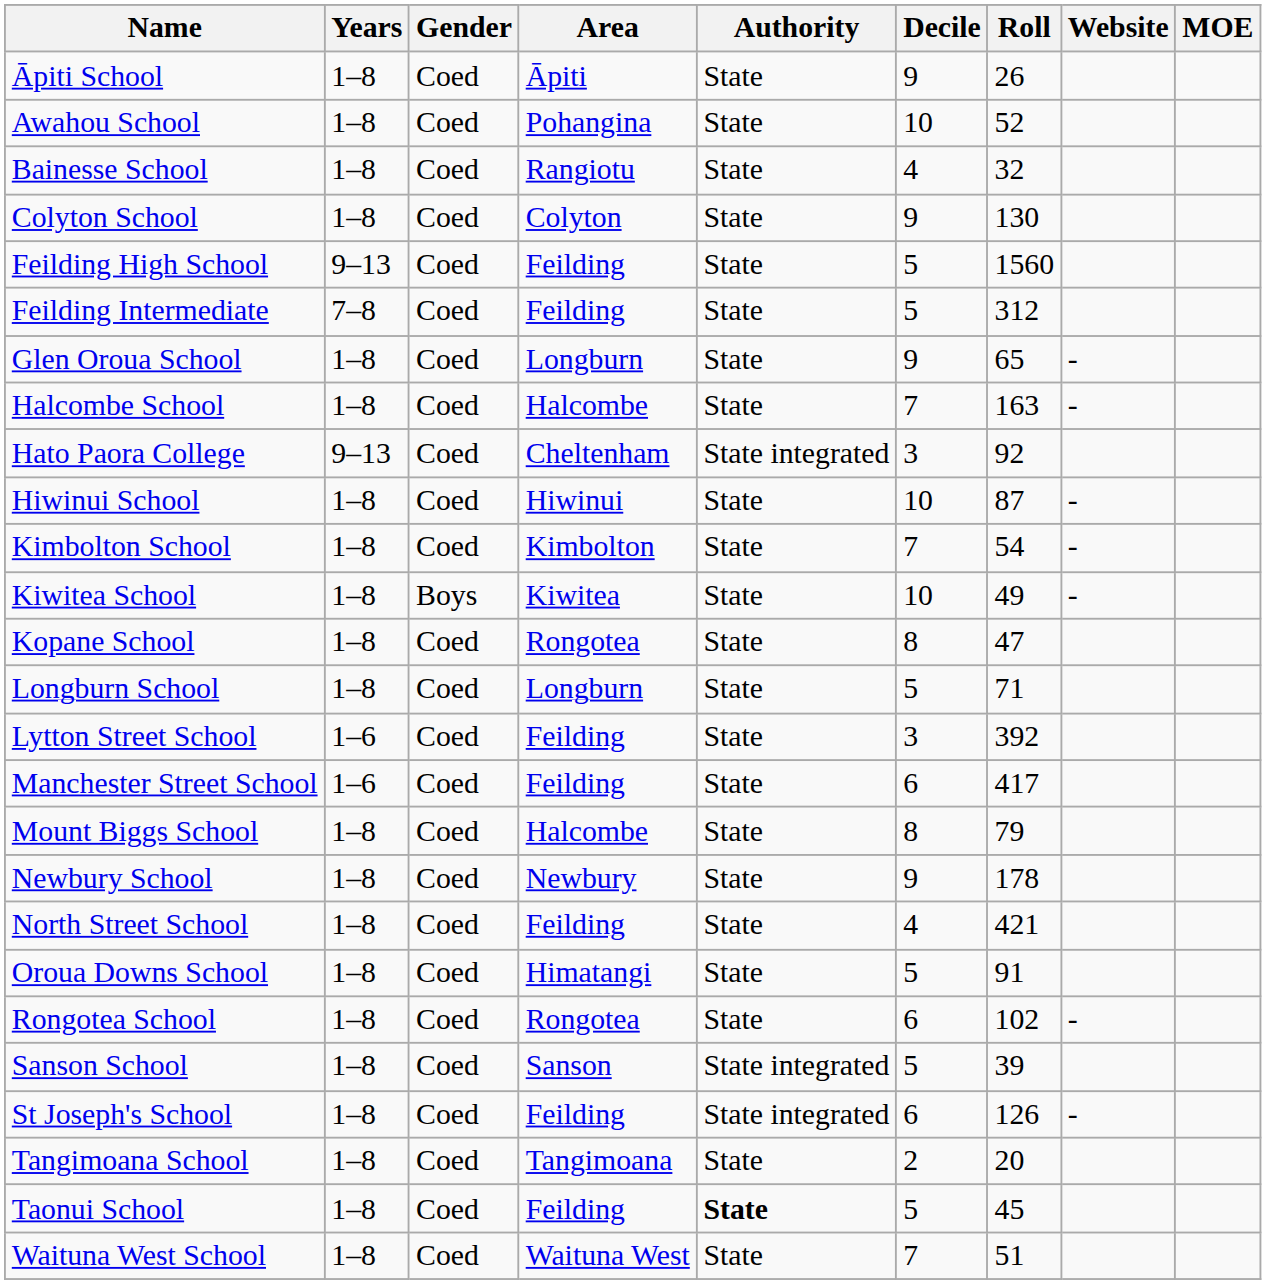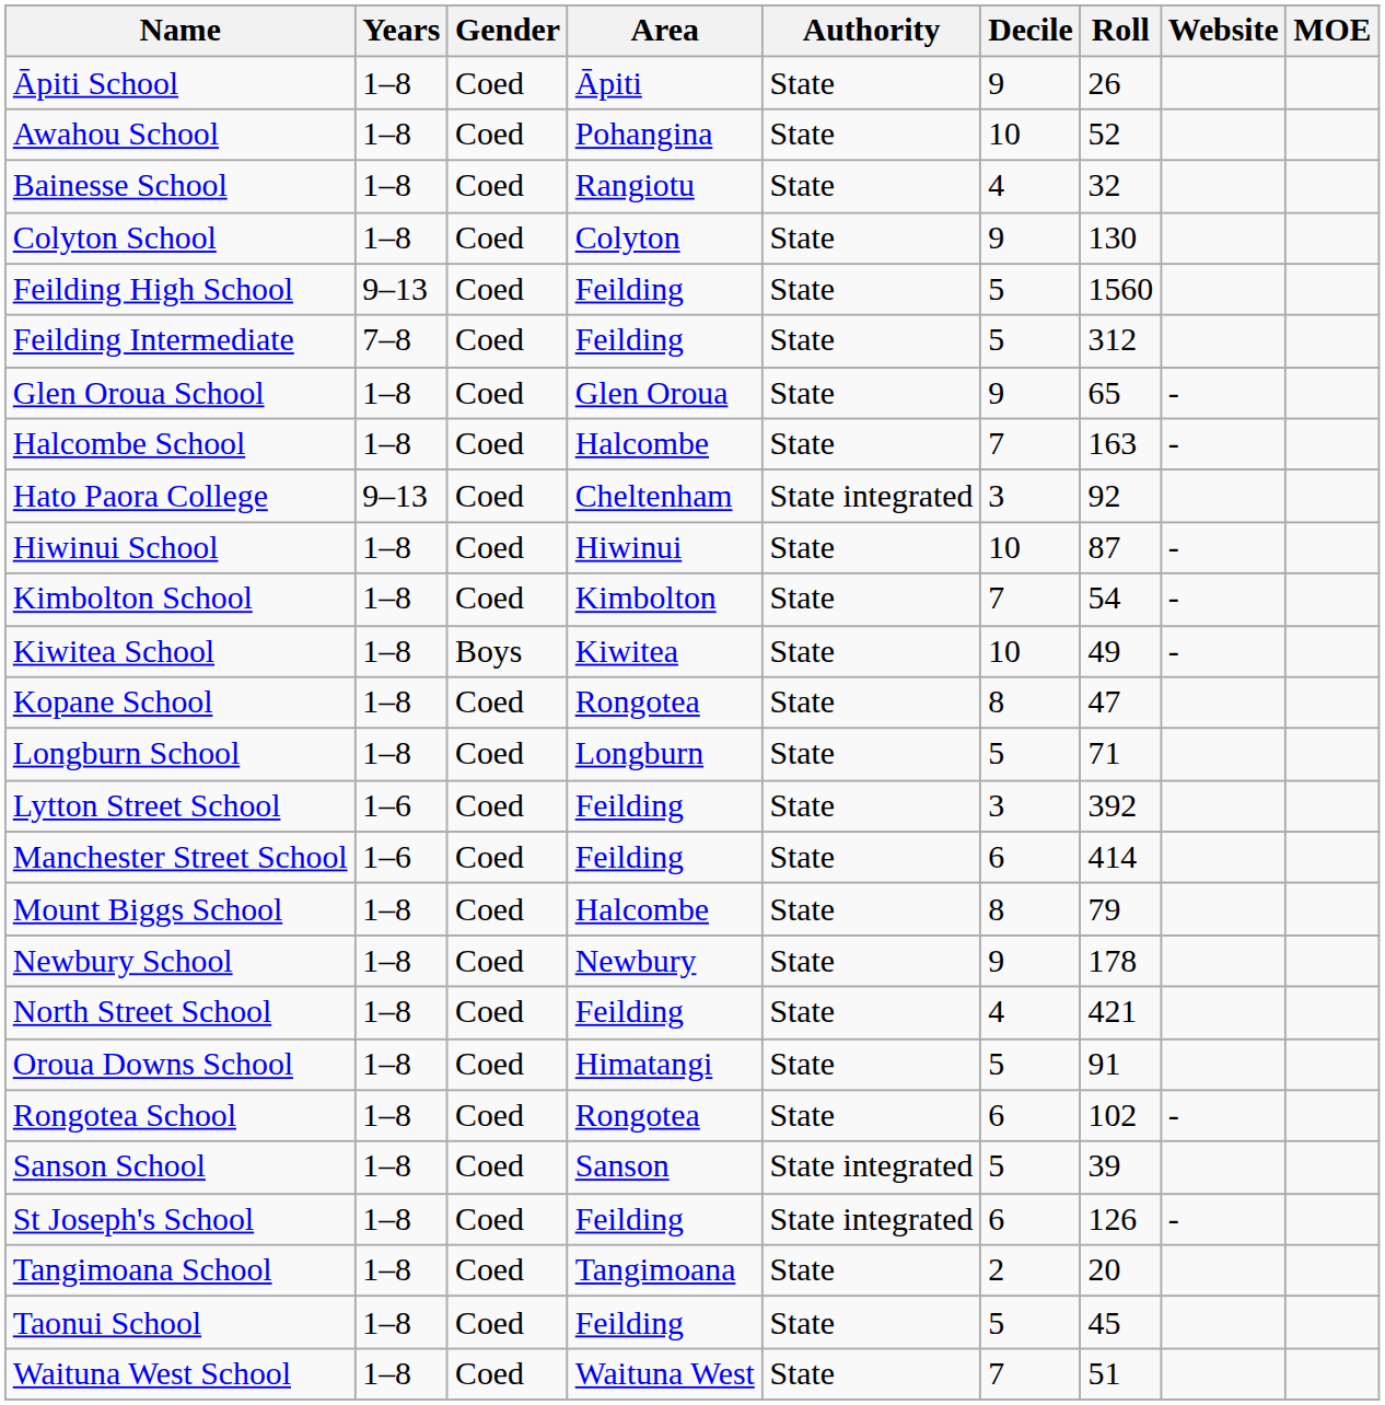 <table class="wikitable sortable">
 <tr>
 <th>Name</th>
 <th>Years</th>
 <th>Gender</th>
 <th>Area</th>
 <th>Authority</th>
 <th>Decile</th>
 <th>Roll</th>
 <th>Website</th>
 <th>MOE</th>
 </tr>
 <tr>
 <td><a href='#'>Āpiti School</a></td>
 <td>1–8</td>
 <td>Coed</td>
 <td><a href='#'>Āpiti</a></td>
 <td>State</td>
 <td>9</td>
 <td>26</td>
 <td></td>
 <td></td>
 </tr>
 <tr>
 <td><a href='#'>Awahou School</a></td>
 <td>1–8</td>
 <td>Coed</td>
 <td><a href='#'>Pohangina</a></td>
 <td>State</td>
 <td>10</td>
 <td>52</td>
 <td></td>
 <td></td>
 </tr>
 <tr>
 <td><a href='#'>Bainesse School</a></td>
 <td>1–8</td>
 <td>Coed</td>
 <td><a href='#'>Rangiotu</a></td>
 <td>State</td>
 <td>4</td>
 <td>32</td>
 <td></td>
 <td></td>
 </tr>
 <tr>
 <td><a href='#'>Colyton School</a></td>
 <td>1–8</td>
 <td>Coed</td>
 <td><a href='#'>Colyton</a></td>
 <td>State</td>
 <td>9</td>
 <td>130</td>
 <td></td>
 <td></td>
 </tr>
 <tr>
 <td><a href='#'>Feilding High School</a></td>
 <td>9–13</td>
 <td>Coed</td>
 <td><a href='#'>Feilding</a></td>
 <td>State</td>
 <td>5</td>
 <td>1560</td>
 <td></td>
 <td></td>
 </tr>
 <tr>
 <td><a href='#'>Feilding Intermediate</a></td>
 <td>7–8</td>
 <td>Coed</td>
 <td><a href='#'>Feilding</a></td>
 <td>State</td>
 <td>5</td>
 <td>312</td>
 <td></td>
 <td></td>
 </tr>
 <tr>
 <td><a href='#'>Glen Oroua School</a></td>
 <td>1–8</td>
 <td>Coed</td>
-<td><a href='#'>Longburn</a></td>
+<td><a href='#'>Glen Oroua</a></td>
 <td>State</td>
 <td>9</td>
 <td>65</td>
 <td>-</td>
 <td></td>
 </tr>
 <tr>
 <td><a href='#'>Halcombe School</a></td>
 <td>1–8</td>
 <td>Coed</td>
 <td><a href='#'>Halcombe</a></td>
 <td>State</td>
 <td>7</td>
 <td>163</td>
 <td>-</td>
 <td></td>
 </tr>
 <tr>
 <td><a href='#'>Hato Paora College</a></td>
 <td>9–13</td>
 <td>Coed</td>
 <td><a href='#'>Cheltenham</a></td>
 <td>State integrated</td>
 <td>3</td>
 <td>92</td>
 <td></td>
 <td></td>
 </tr>
 <tr>
 <td><a href='#'>Hiwinui School</a></td>
 <td>1–8</td>
 <td>Coed</td>
 <td><a href='#'>Hiwinui</a></td>
 <td>State</td>
 <td>10</td>
 <td>87</td>
 <td>-</td>
 <td></td>
 </tr>
 <tr>
 <td><a href='#'>Kimbolton School</a></td>
 <td>1–8</td>
 <td>Coed</td>
 <td><a href='#'>Kimbolton</a></td>
 <td>State</td>
 <td>7</td>
 <td>54</td>
 <td>-</td>
 <td></td>
 </tr>
 <tr>
 <td><a href='#'>Kiwitea School</a></td>
 <td>1–8</td>
 <td>Boys</td>
 <td><a href='#'>Kiwitea</a></td>
 <td>State</td>
 <td>10</td>
 <td>49</td>
 <td>-</td>
 <td></td>
 </tr>
 <tr>
 <td><a href='#'>Kopane School</a></td>
 <td>1–8</td>
 <td>Coed</td>
 <td><a href='#'>Rongotea</a></td>
 <td>State</td>
 <td>8</td>
 <td>47</td>
 <td></td>
 <td></td>
 </tr>
 <tr>
 <td><a href='#'>Longburn School</a></td>
 <td>1–8</td>
 <td>Coed</td>
 <td><a href='#'>Longburn</a></td>
 <td>State</td>
 <td>5</td>
 <td>71</td>
 <td></td>
 <td></td>
 </tr>
 <tr>
 <td><a href='#'>Lytton Street School</a></td>
 <td>1–6</td>
 <td>Coed</td>
 <td><a href='#'>Feilding</a></td>
 <td>State</td>
 <td>3</td>
 <td>392</td>
 <td></td>
 <td></td>
 </tr>
 <tr>
 <td><a href='#'>Manchester Street School</a></td>
 <td>1–6</td>
 <td>Coed</td>
 <td><a href='#'>Feilding</a></td>
 <td>State</td>
 <td>6</td>
-<td>417</td>
+<td>414</td>
 <td></td>
 <td></td>
 </tr>
 <tr>
 <td><a href='#'>Mount Biggs School</a></td>
 <td>1–8</td>
 <td>Coed</td>
 <td><a href='#'>Halcombe</a></td>
 <td>State</td>
 <td>8</td>
 <td>79</td>
 <td></td>
 <td></td>
 </tr>
 <tr>
 <td><a href='#'>Newbury School</a></td>
 <td>1–8</td>
 <td>Coed</td>
 <td><a href='#'>Newbury</a></td>
 <td>State</td>
 <td>9</td>
 <td>178</td>
 <td></td>
 <td></td>
 </tr>
 <tr>
 <td><a href='#'>North Street School</a></td>
 <td>1–8</td>
 <td>Coed</td>
 <td><a href='#'>Feilding</a></td>
 <td>State</td>
 <td>4</td>
 <td>421</td>
 <td></td>
 <td></td>
 </tr>
 <tr>
 <td><a href='#'>Oroua Downs School</a></td>
 <td>1–8</td>
 <td>Coed</td>
 <td><a href='#'>Himatangi</a></td>
 <td>State</td>
 <td>5</td>
 <td>91</td>
 <td></td>
 <td></td>
 </tr>
 <tr>
 <td><a href='#'>Rongotea School</a></td>
 <td>1–8</td>
 <td>Coed</td>
 <td><a href='#'>Rongotea</a></td>
 <td>State</td>
 <td>6</td>
 <td>102</td>
 <td>-</td>
 <td></td>
 </tr>
 <tr>
 <td><a href='#'>Sanson School</a></td>
 <td>1–8</td>
 <td>Coed</td>
 <td><a href='#'>Sanson</a></td>
 <td>State integrated</td>
 <td>5</td>
 <td>39</td>
 <td></td>
 <td></td>
 </tr>
 <tr>
 <td><a href='#'>St Joseph's School</a></td>
 <td>1–8</td>
 <td>Coed</td>
 <td><a href='#'>Feilding</a></td>
 <td>State integrated</td>
 <td>6</td>
 <td>126</td>
 <td>-</td>
 <td></td>
 </tr>
 <tr>
 <td><a href='#'>Tangimoana School</a></td>
 <td>1–8</td>
 <td>Coed</td>
 <td><a href='#'>Tangimoana</a></td>
 <td>State</td>
 <td>2</td>
 <td>20</td>
 <td></td>
 <td></td>
 </tr>
 <tr>
 <td><a href='#'>Taonui School</a></td>
 <td>1–8</td>
 <td>Coed</td>
 <td><a href='#'>Feilding</a></td>
-<td><strong>State</strong></td>
+<td>State</td>
 <td>5</td>
 <td>45</td>
 <td></td>
 <td></td>
 </tr>
 <tr>
 <td><a href='#'>Waituna West School</a></td>
 <td>1–8</td>
 <td>Coed</td>
 <td><a href='#'>Waituna West</a></td>
 <td>State</td>
 <td>7</td>
 <td>51</td>
 <td></td>
 <td></td>
 </tr>
 </table>
